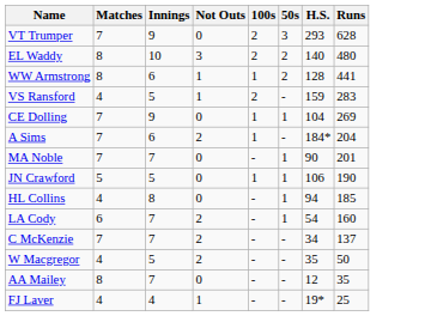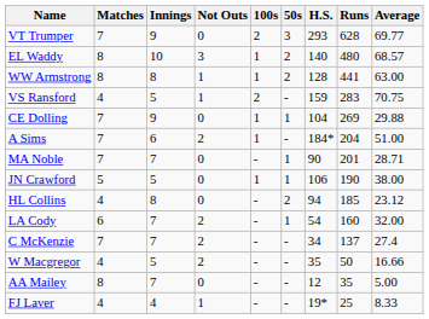 <table class="wikitable">
 <tr>
 <th>Name</th>
 <th>Matches</th>
 <th>Innings</th>
 <th>Not Outs</th>
 <th>100s</th>
 <th>50s</th>
 <th>H.S.</th>
 <th>Runs</th>
+<th>Average</th>
 </tr>
 <tr>
 <td><a href='#'>VT Trumper</a></td>
 <td>7</td>
 <td>9</td>
 <td>0</td>
 <td>2</td>
 <td>3</td>
 <td>293</td>
 <td>628</td>
+<td>69.77</td>
 </tr>
 <tr>
 <td><a href='#'>EL Waddy</a></td>
 <td>8</td>
 <td>10</td>
 <td>3</td>
-<td>2</td>
+<td>1</td>
 <td>2</td>
 <td>140</td>
 <td>480</td>
+<td>68.57</td>
 </tr>
 <tr>
 <td><a href='#'>WW Armstrong</a></td>
 <td>8</td>
-<td>6</td>
+<td>8</td>
 <td>1</td>
 <td>1</td>
 <td>2</td>
 <td>128</td>
 <td>441</td>
+<td>63.00</td>
 </tr>
 <tr>
 <td><a href='#'>VS Ransford</a></td>
 <td>4</td>
 <td>5</td>
 <td>1</td>
 <td>2</td>
 <td>-</td>
 <td>159</td>
 <td>283</td>
+<td>70.75</td>
 </tr>
 <tr>
 <td><a href='#'>CE Dolling</a></td>
 <td>7</td>
 <td>9</td>
 <td>0</td>
 <td>1</td>
 <td>1</td>
 <td>104</td>
 <td>269</td>
+<td>29.88</td>
 </tr>
 <tr>
 <td><a href='#'>A Sims</a></td>
 <td>7</td>
 <td>6</td>
 <td>2</td>
 <td>1</td>
 <td>-</td>
 <td>184*</td>
 <td>204</td>
+<td>51.00</td>
 </tr>
 <tr>
 <td><a href='#'>MA Noble</a></td>
 <td>7</td>
 <td>7</td>
 <td>0</td>
 <td>-</td>
 <td>1</td>
 <td>90</td>
 <td>201</td>
+<td>28.71</td>
 </tr>
 <tr>
 <td><a href='#'>JN Crawford</a></td>
 <td>5</td>
 <td>5</td>
 <td>0</td>
 <td>1</td>
 <td>1</td>
 <td>106</td>
 <td>190</td>
+<td>38.00</td>
 </tr>
 <tr>
 <td><a href='#'>HL Collins</a></td>
 <td>4</td>
 <td>8</td>
 <td>0</td>
 <td>-</td>
-<td>1</td>
+<td>2</td>
 <td>94</td>
 <td>185</td>
+<td>23.12</td>
 </tr>
 <tr>
 <td><a href='#'>LA Cody</a></td>
 <td>6</td>
 <td>7</td>
 <td>2</td>
 <td>-</td>
 <td>1</td>
 <td>54</td>
 <td>160</td>
+<td>32.00</td>
 </tr>
 <tr>
 <td><a href='#'>C McKenzie</a></td>
 <td>7</td>
 <td>7</td>
 <td>2</td>
 <td>-</td>
 <td>-</td>
 <td>34</td>
 <td>137</td>
+<td>27.4</td>
 </tr>
 <tr>
 <td><a href='#'>W Macgregor</a></td>
 <td>4</td>
 <td>5</td>
 <td>2</td>
 <td>-</td>
 <td>-</td>
 <td>35</td>
 <td>50</td>
+<td>16.66</td>
 </tr>
 <tr>
 <td><a href='#'>AA Mailey</a></td>
 <td>8</td>
 <td>7</td>
 <td>0</td>
 <td>-</td>
 <td>-</td>
 <td>12</td>
 <td>35</td>
+<td>5.00</td>
 </tr>
 <tr>
 <td><a href='#'>FJ Laver</a></td>
 <td>4</td>
 <td>4</td>
 <td>1</td>
 <td>-</td>
 <td>-</td>
 <td>19*</td>
 <td>25</td>
+<td>8.33</td>
 </tr>
 </table>
